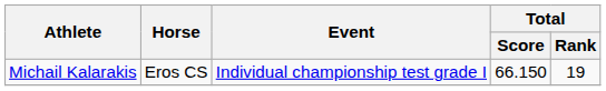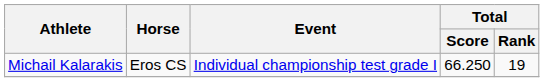 <table class=wikitable style="font-size:90%">
 <tr>
 <th rowspan="2">Athlete</th>
 <th rowspan="2">Horse</th>
 <th rowspan="2">Event</th>
 <th colspan="2">Total</th>
 </tr>
 <tr>
 <th>Score</th>
 <th>Rank</th>
 </tr>
 <tr>
 <td><a href='#'>Michail Kalarakis</a></td>
 <td>Eros CS</td>
 <td><a href='#'>Individual championship test grade I</a></td>
-<td align=center>66.150</td>
+<td align=center>66.250</td>
 <td align=center>19</td>
 </tr>
 <tr>
 </tr>
 </table>
